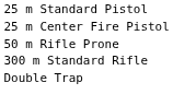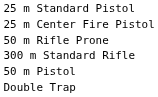 <table>
 <tr>
 <td>25 m Standard Pistol</td>
 <td></td>
 <td></td>
 <td></td>
 </tr>
 <tr>
 <td>25 m Center Fire Pistol</td>
 <td></td>
 <td></td>
 <td></td>
 </tr>
 <tr>
 <td>50 m Rifle Prone</td>
 <td></td>
 <td></td>
 <td></td>
 </tr>
 <tr>
 <td>300 m Standard Rifle</td>
 <td></td>
 <td></td>
 <td></td>
 </tr>
 <tr>
+<td>50 m Pistol</td>
+<td></td>
+<td></td>
+<td></td>
+</tr>
+<tr>
 <td>Double Trap</td>
 <td></td>
 <td></td>
 <td></td>
 </tr>
 </table>
